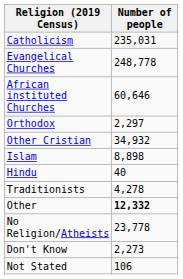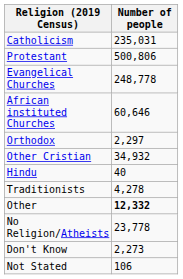 <table class="wikitable">
 <tr>
 <th style="width:100px;">Religion (2019 Census)</th>
 <th style="width:80px;">Number of people</th>
 </tr>
 <tr>
 <td><a href='#'>Catholicism</a></td>
 <td>235,031</td>
+</tr>
+<tr>
+<td><a href='#'>Protestant</a></td>
+<td>500,806</td>
 </tr>
 <tr>
 <td><a href='#'>Evangelical Churches</a></td>
 <td>248,778</td>
 </tr>
 <tr>
 <td><a href='#'>African instituted Churches</a></td>
 <td>60,646</td>
 </tr>
 <tr>
 <td><a href='#'>Orthodox</a></td>
 <td>2,297</td>
 </tr>
 <tr>
 <td><a href='#'>Other Cristian</a></td>
 <td>34,932</td>
-</tr>
-<tr>
-<td><a href='#'>Islam</a></td>
-<td>8,898</td>
 </tr>
 <tr>
 <td><a href='#'>Hindu</a></td>
 <td>40</td>
 </tr>
 <tr>
 <td>Traditionists</td>
 <td>4,278</td>
 </tr>
 <tr>
 <td>Other</td>
 <td><strong>12,332</strong></td>
 </tr>
 <tr>
 <td>No Religion/<a href='#'>Atheists</a></td>
 <td>23,778</td>
 </tr>
 <tr>
 <td>Don't Know</td>
 <td>2,273</td>
 </tr>
 <tr>
 <td>Not Stated</td>
 <td>106</td>
 </tr>
 </table>
